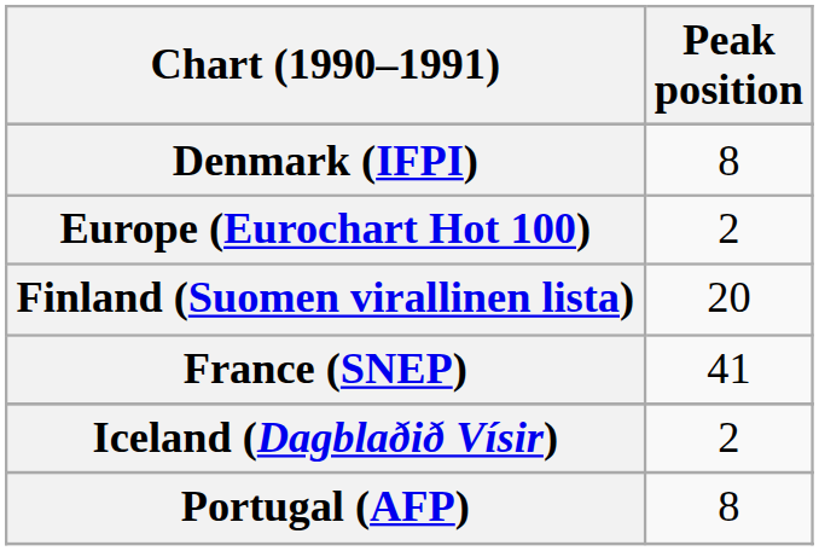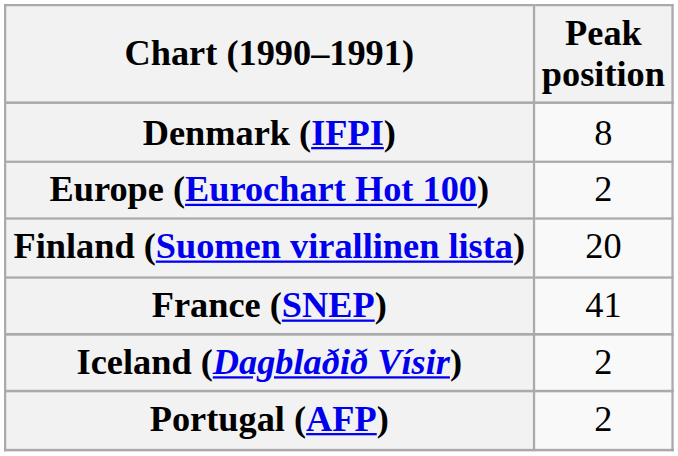 <table class="wikitable sortable plainrowheaders" style="text-align:center">
 <tr>
 <th>Chart (1990–1991)</th>
 <th>Peak<br>position</th>
 </tr>
 <tr>
 </tr>
 <tr>
 </tr>
 <tr>
 </tr>
 <tr>
 </tr>
 <tr>
 </tr>
 <tr>
 <th scope="row">Denmark (<a href='#'>IFPI</a>)</th>
 <td>8</td>
 </tr>
 <tr>
 <th scope="row">Europe (<a href='#'>Eurochart Hot 100</a>)</th>
 <td>2</td>
 </tr>
 <tr>
 <th scope="row">Finland (<a href='#'>Suomen virallinen lista</a>)</th>
 <td>20</td>
 </tr>
 <tr>
 <th scope="row">France (<a href='#'>SNEP</a>)</th>
 <td>41</td>
 </tr>
 <tr>
 </tr>
 <tr>
 <th scope="row">Iceland (<em><a href='#'>Dagblaðið Vísir</a></em>)</th>
 <td align="center">2</td>
 </tr>
 <tr>
 </tr>
 <tr>
 </tr>
 <tr>
 </tr>
 <tr>
 </tr>
 <tr>
 </tr>
 <tr>
 <th scope="row">Portugal (<a href='#'>AFP</a>)</th>
-<td align="center">8</td>
+<td align="center">2</td>
 </tr>
 <tr>
 </tr>
 <tr>
 </tr>
 <tr>
 </tr>
 <tr>
 </tr>
 </table>
